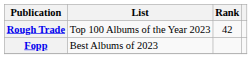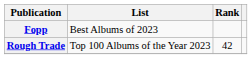 <table class="wikitable sortable plainrowheaders">
 <tr>
 <th scope="col">Publication</th>
 <th scope="col">List</th>
 <th scope="col" data-sort-type="number">Rank</th>
 <th scope="col" class="unsortable"></th>
 </tr>
 <tr>
+<th scope="row"><a href='#'>Fopp</a></th>
+<td>Best Albums of 2023</td>
+<td></td>
+<td></td>
+</tr>
+<tr>
 <th scope="row"><a href='#'>Rough Trade</a></th>
 <td>Top 100 Albums of the Year 2023</td>
 <td style="text-align:center;">42</td>
 <td></td>
 </tr>
 <tr>
-<th scope="row"><a href='#'>Fopp</a></th>
-<td>Best Albums of 2023</td>
-<td></td>
-<td></td>
-</tr>
-<tr>
 </tr>
 </table>
